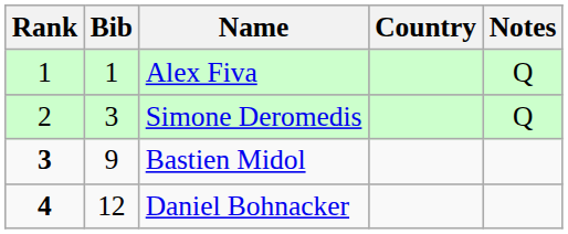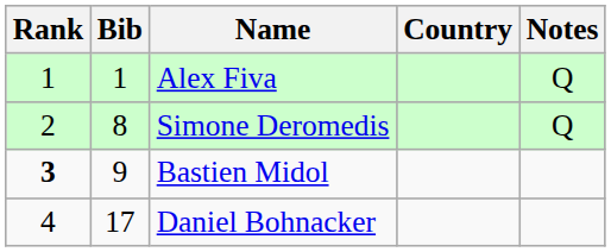 <table class="wikitable" style="text-align:center;">
 <tr>
 <th>Rank</th>
 <th>Bib</th>
 <th>Name</th>
 <th>Country</th>
 <th>Notes</th>
 </tr>
 <tr bgcolor=ccffcc>
 <td>1</td>
 <td>1</td>
 <td align=left><a href='#'>Alex Fiva</a></td>
 <td align=left></td>
 <td>Q</td>
 </tr>
 <tr bgcolor=ccffcc>
 <td>2</td>
-<td>3</td>
+<td>8</td>
 <td align=left><a href='#'>Simone Deromedis</a></td>
 <td align=left></td>
 <td>Q</td>
 </tr>
 <tr>
 <td><strong>3</strong></td>
 <td>9</td>
 <td align=left><a href='#'>Bastien Midol</a></td>
 <td align=left></td>
 <td></td>
 </tr>
 <tr>
-<td><strong>4</strong></td>
-<td>12</td>
+<td>4</td>
+<td>17</td>
 <td align=left><a href='#'>Daniel Bohnacker</a></td>
 <td align=left></td>
 <td></td>
 </tr>
 </table>
